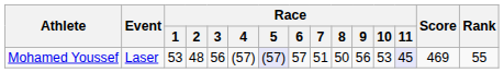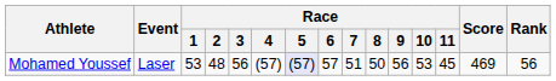 <table class=wikitable style="font-size:90%">
 <tr>
 <th rowspan="2">Athlete</th>
 <th rowspan="2">Event</th>
 <th colspan="11">Race</th>
 <th rowspan="2">Score</th>
 <th rowspan="2">Rank</th>
 </tr>
 <tr>
 <th>1</th>
 <th>2</th>
 <th>3</th>
 <th>4</th>
 <th>5</th>
 <th>6</th>
 <th>7</th>
 <th>8</th>
 <th>9</th>
 <th>10</th>
 <th>11</th>
 </tr>
 <tr>
 <td><a href='#'>Mohamed Youssef</a></td>
 <td><a href='#'>Laser</a></td>
 <td>53</td>
 <td>48</td>
 <td>56</td>
 <td>(57)</td>
 <td style="background: lavender;">(57)</td>
 <td>57</td>
 <td>51</td>
 <td>50</td>
 <td>56</td>
 <td>53</td>
-<td style="background: lavender;">45</td>
+<td>45</td>
 <td align=center>469</td>
-<td align=center>55</td>
+<td align=center>56</td>
 </tr>
 </table>
